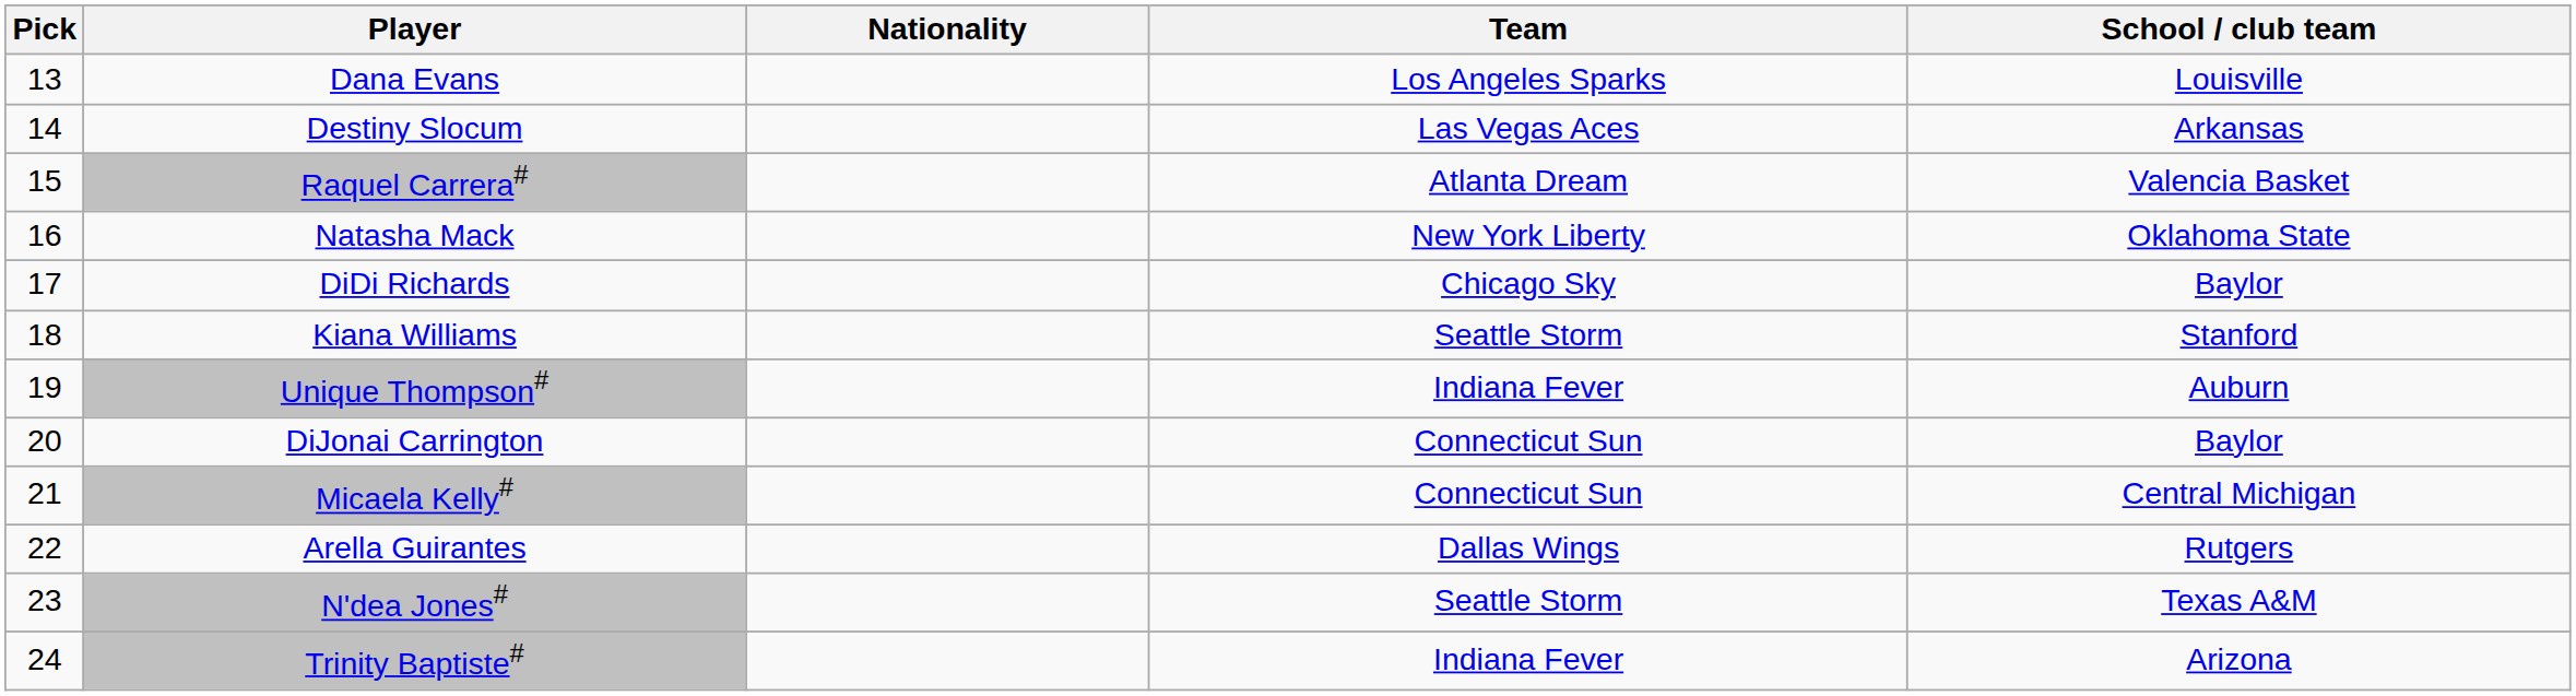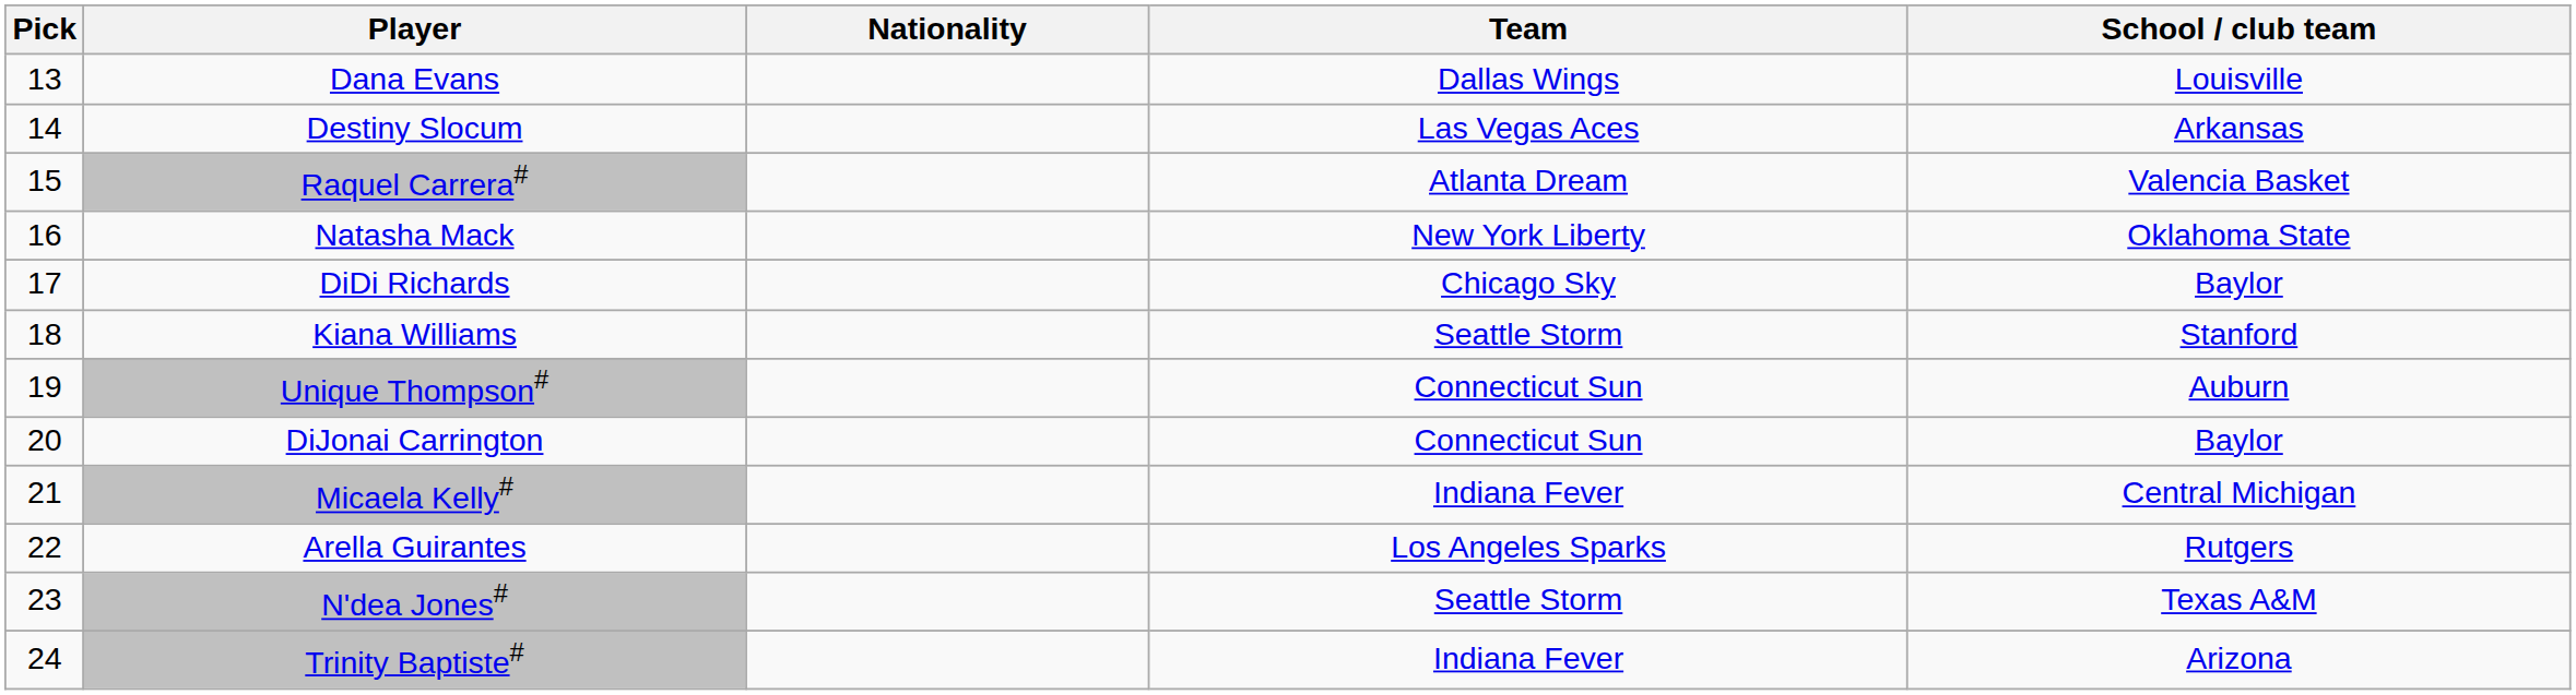 <table class="wikitable" style="text-align: center;">
 <tr>
 <th width=30>Pick</th>
 <th width=333>Player</th>
 <th width=200>Nationality</th>
 <th width=383>Team</th>
 <th width=333>School / club team</th>
 </tr>
 <tr>
 <td>13</td>
 <td><a href='#'>Dana Evans</a></td>
 <td></td>
-<td><a href='#'>Los Angeles Sparks</a></td>
+<td><a href='#'>Dallas Wings</a> </td>
 <td><a href='#'>Louisville</a></td>
 </tr>
 <tr>
 <td>14</td>
 <td><a href='#'>Destiny Slocum</a></td>
 <td></td>
 <td><a href='#'>Las Vegas Aces</a> </td>
 <td><a href='#'>Arkansas</a></td>
 </tr>
 <tr>
 <td>15</td>
 <td bgcolor="#C0C0C0"><a href='#'>Raquel Carrera</a><sup>#</sup></td>
 <td></td>
 <td><a href='#'>Atlanta Dream</a></td>
 <td><a href='#'>Valencia Basket</a> </td>
 </tr>
 <tr>
 <td>16</td>
 <td><a href='#'>Natasha Mack</a></td>
 <td></td>
 <td><a href='#'>New York Liberty</a> </td>
 <td><a href='#'>Oklahoma State</a></td>
 </tr>
 <tr>
 <td>17</td>
 <td><a href='#'>DiDi Richards</a></td>
 <td></td>
 <td><a href='#'>Chicago Sky</a> </td>
 <td><a href='#'>Baylor</a></td>
 </tr>
 <tr>
 <td>18</td>
 <td><a href='#'>Kiana Williams</a></td>
 <td></td>
 <td><a href='#'>Seattle Storm</a> </td>
 <td><a href='#'>Stanford</a></td>
 </tr>
 <tr>
 <td>19</td>
 <td bgcolor="#C0C0C0"><a href='#'>Unique Thompson</a><sup>#</sup></td>
 <td></td>
-<td><a href='#'>Indiana Fever</a> </td>
+<td><a href='#'>Connecticut Sun</a> </td>
 <td><a href='#'>Auburn</a></td>
 </tr>
 <tr>
 <td>20</td>
 <td><a href='#'>DiJonai Carrington</a></td>
 <td></td>
 <td><a href='#'>Connecticut Sun</a> </td>
 <td><a href='#'>Baylor</a></td>
 </tr>
 <tr>
 <td>21</td>
 <td bgcolor="#C0C0C0"><a href='#'>Micaela Kelly</a><sup>#</sup></td>
 <td></td>
-<td><a href='#'>Connecticut Sun</a> </td>
+<td><a href='#'>Indiana Fever</a> </td>
 <td><a href='#'>Central Michigan</a></td>
 </tr>
 <tr>
 <td>22</td>
 <td><a href='#'>Arella Guirantes</a></td>
 <td></td>
-<td><a href='#'>Dallas Wings</a> </td>
+<td><a href='#'>Los Angeles Sparks</a></td>
 <td><a href='#'>Rutgers</a></td>
 </tr>
 <tr>
 <td>23</td>
 <td bgcolor="#C0C0C0"><a href='#'>N'dea Jones</a><sup>#</sup></td>
 <td></td>
 <td><a href='#'>Seattle Storm</a></td>
 <td><a href='#'>Texas A&M</a></td>
 </tr>
 <tr>
 <td>24</td>
 <td bgcolor="#C0C0C0"><a href='#'>Trinity Baptiste</a><sup>#</sup></td>
 <td></td>
 <td><a href='#'>Indiana Fever</a> </td>
 <td><a href='#'>Arizona</a></td>
 </tr>
 </table>
